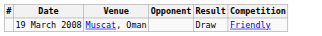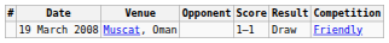 <table class="wikitable">
 <tr>
 <th>#</th>
 <th>Date</th>
 <th>Venue</th>
 <th>Opponent</th>
+<th>Score</th>
 <th>Result</th>
 <th>Competition</th>
 </tr>
 <tr>
 <td></td>
 <td>19 March 2008</td>
 <td><a href='#'>Muscat</a>, Oman</td>
 <td></td>
+<td>1–1</td>
 <td>Draw</td>
 <td><a href='#'>Friendly</a></td>
 </tr>
 </table>
